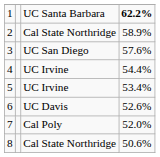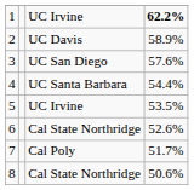 <table class="wikitable sortable" style="font-size:90%;">
 <tr>
 </tr>
 <tr>
 <td style="text-align:center;">1</td>
 <td></td>
-<td>UC Santa Barbara</td>
+<td>UC Irvine</td>
 <td style="text-align:center;"><strong>62.2%</strong></td>
 </tr>
 <tr>
 <td style="text-align:center;">2</td>
 <td></td>
-<td>Cal State Northridge</td>
+<td>UC Davis</td>
 <td style="text-align:center;">58.9%</td>
 </tr>
 <tr>
 <td style="text-align:center;">3</td>
 <td></td>
 <td>UC San Diego</td>
 <td style="text-align:center;">57.6%</td>
 </tr>
 <tr>
 <td style="text-align:center;">4</td>
 <td></td>
-<td>UC Irvine</td>
+<td>UC Santa Barbara</td>
 <td style="text-align:center;">54.4%</td>
 </tr>
 <tr>
 <td style="text-align:center;">5</td>
 <td></td>
 <td>UC Irvine</td>
-<td style="text-align:center;">53.4%</td>
+<td style="text-align:center;">53.5%</td>
 </tr>
 <tr>
 <td style="text-align:center;">6</td>
 <td></td>
-<td>UC Davis</td>
+<td>Cal State Northridge</td>
 <td style="text-align:center;">52.6%</td>
 </tr>
 <tr>
 <td style="text-align:center;">7</td>
 <td></td>
 <td>Cal Poly</td>
-<td style="text-align:center;">52.0%</td>
+<td style="text-align:center;">51.7%</td>
 </tr>
 <tr>
 <td style="text-align:center;">8</td>
 <td></td>
 <td>Cal State Northridge</td>
 <td style="text-align:center;">50.6%</td>
 </tr>
 </table>
